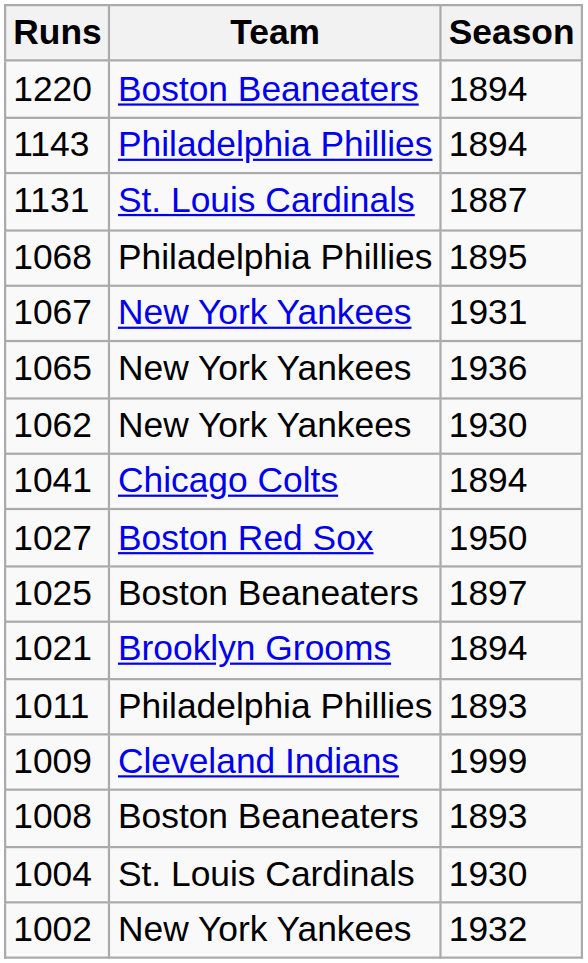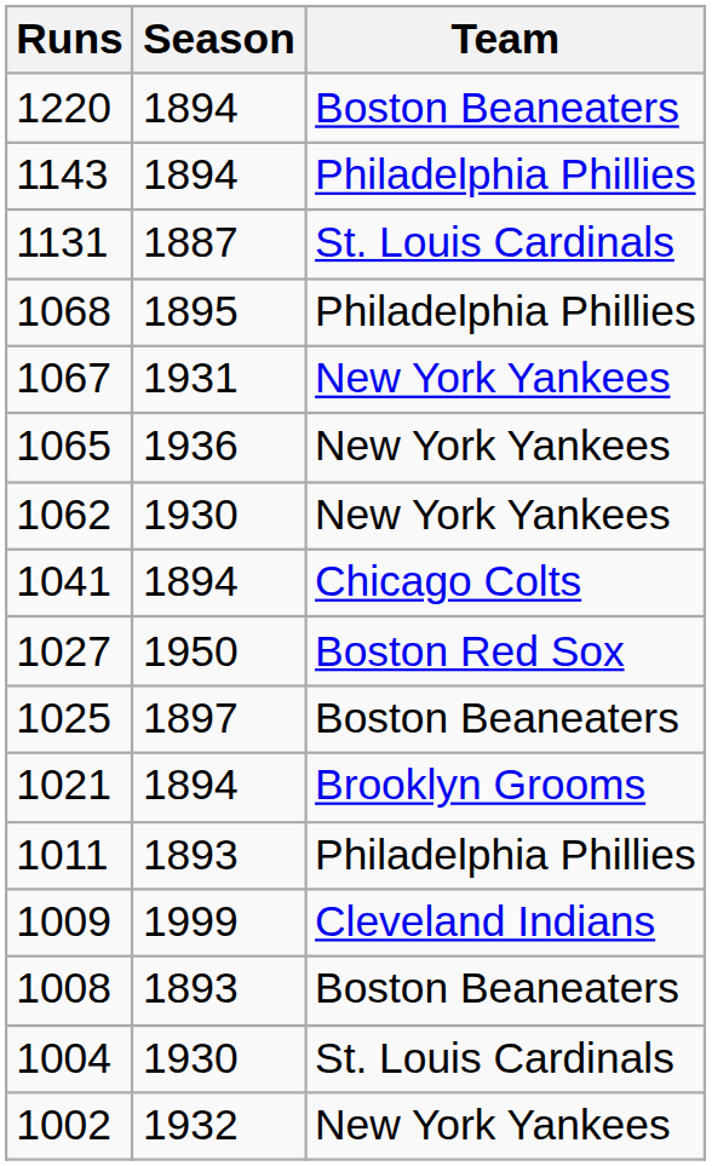 <table class="wikitable">
 <tr>
 <th>Runs</th>
+<th>Season</th>
 <th>Team</th>
-<th>Season</th>
 </tr>
 <tr>
 <td>1220</td>
+<td>1894</td>
 <td><a href='#'>Boston Beaneaters</a></td>
-<td>1894</td>
 </tr>
 <tr>
 <td>1143</td>
+<td>1894</td>
 <td><a href='#'>Philadelphia Phillies</a></td>
-<td>1894</td>
 </tr>
 <tr>
 <td>1131</td>
+<td>1887</td>
 <td><a href='#'>St. Louis Cardinals</a></td>
-<td>1887</td>
 </tr>
 <tr>
 <td>1068</td>
+<td>1895</td>
 <td>Philadelphia Phillies</td>
-<td>1895</td>
 </tr>
 <tr>
 <td>1067</td>
+<td>1931</td>
 <td><a href='#'>New York Yankees</a></td>
-<td>1931</td>
 </tr>
 <tr>
 <td>1065</td>
+<td>1936</td>
 <td>New York Yankees</td>
-<td>1936</td>
 </tr>
 <tr>
 <td>1062</td>
+<td>1930</td>
 <td>New York Yankees</td>
-<td>1930</td>
 </tr>
 <tr>
 <td>1041</td>
+<td>1894</td>
 <td><a href='#'>Chicago Colts</a></td>
-<td>1894</td>
 </tr>
 <tr>
 <td>1027</td>
+<td>1950</td>
 <td><a href='#'>Boston Red Sox</a></td>
-<td>1950</td>
 </tr>
 <tr>
 <td>1025</td>
+<td>1897</td>
 <td>Boston Beaneaters</td>
-<td>1897</td>
 </tr>
 <tr>
 <td>1021</td>
+<td>1894</td>
 <td><a href='#'>Brooklyn Grooms</a></td>
-<td>1894</td>
 </tr>
 <tr>
 <td>1011</td>
+<td>1893</td>
 <td>Philadelphia Phillies</td>
-<td>1893</td>
 </tr>
 <tr>
 <td>1009</td>
+<td>1999</td>
 <td><a href='#'>Cleveland Indians</a></td>
-<td>1999</td>
 </tr>
 <tr>
 <td>1008</td>
+<td>1893</td>
 <td>Boston Beaneaters</td>
-<td>1893</td>
 </tr>
 <tr>
 <td>1004</td>
+<td>1930</td>
 <td>St. Louis Cardinals</td>
-<td>1930</td>
 </tr>
 <tr>
 <td>1002</td>
+<td>1932</td>
 <td>New York Yankees</td>
-<td>1932</td>
 </tr>
 </table>
